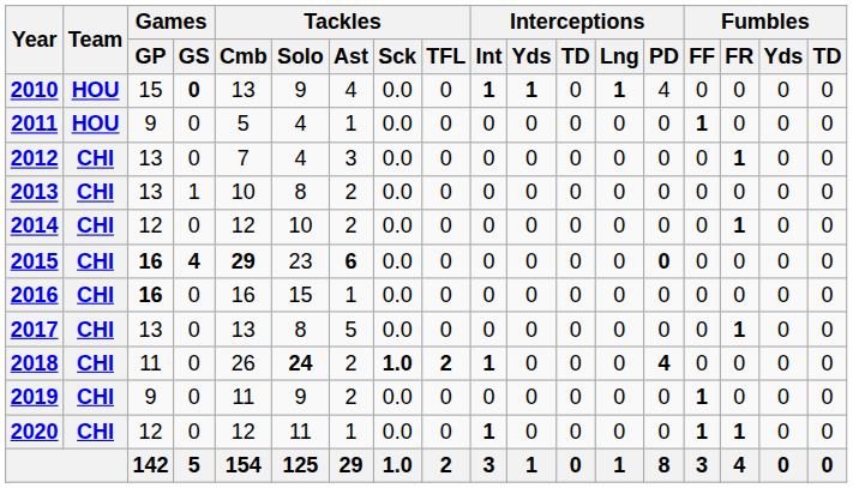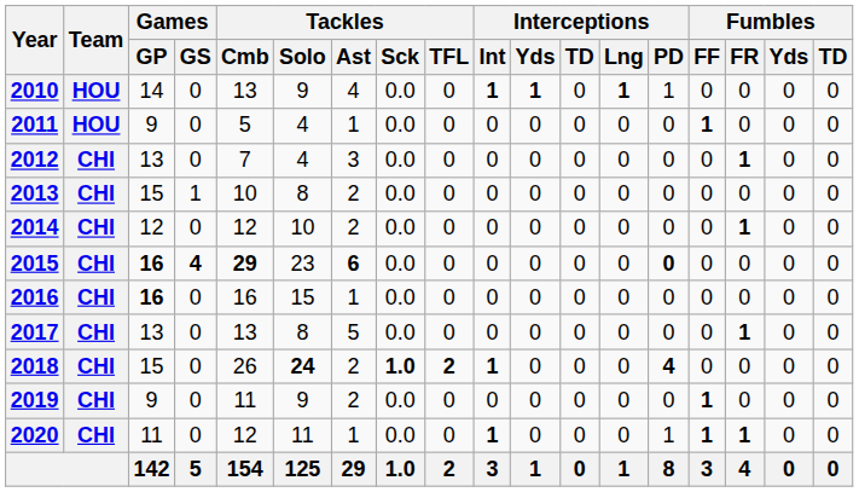 <table class="wikitable" style="text-align:center">
 <tr>
 <th rowspan="2">Year</th>
 <th rowspan="2">Team</th>
 <th colspan="2">Games</th>
 <th colspan="5">Tackles</th>
 <th colspan="5">Interceptions</th>
 <th colspan="4">Fumbles</th>
 </tr>
 <tr>
 <th>GP</th>
 <th>GS</th>
 <th>Cmb</th>
 <th>Solo</th>
 <th>Ast</th>
 <th>Sck</th>
 <th>TFL</th>
 <th>Int</th>
 <th>Yds</th>
 <th>TD</th>
 <th>Lng</th>
 <th>PD</th>
 <th>FF</th>
 <th>FR</th>
 <th>Yds</th>
 <th>TD</th>
 </tr>
 <tr>
 <th><a href='#'>2010</a></th>
 <th><a href='#'>HOU</a></th>
-<td>15</td>
-<td><strong>0</strong></td>
+<td>14</td>
+<td>0</td>
 <td>13</td>
 <td>9</td>
 <td>4</td>
 <td>0.0</td>
 <td>0</td>
 <td><strong>1</strong></td>
 <td><strong>1</strong></td>
 <td>0</td>
 <td><strong>1</strong></td>
-<td>4</td>
+<td>1</td>
 <td>0</td>
 <td>0</td>
 <td>0</td>
 <td>0</td>
 </tr>
 <tr>
 <th><a href='#'>2011</a></th>
 <th><a href='#'>HOU</a></th>
 <td>9</td>
 <td>0</td>
 <td>5</td>
 <td>4</td>
 <td>1</td>
 <td>0.0</td>
 <td>0</td>
 <td>0</td>
 <td>0</td>
 <td>0</td>
 <td>0</td>
 <td>0</td>
 <td><strong>1</strong></td>
 <td>0</td>
 <td>0</td>
 <td>0</td>
 </tr>
 <tr>
 <th><a href='#'>2012</a></th>
 <th><a href='#'>CHI</a></th>
 <td>13</td>
 <td>0</td>
 <td>7</td>
 <td>4</td>
 <td>3</td>
 <td>0.0</td>
 <td>0</td>
 <td>0</td>
 <td>0</td>
 <td>0</td>
 <td>0</td>
 <td>0</td>
 <td>0</td>
 <td><strong>1</strong></td>
 <td>0</td>
 <td>0</td>
 </tr>
 <tr>
 <th><a href='#'>2013</a></th>
 <th><a href='#'>CHI</a></th>
-<td>13</td>
+<td>15</td>
 <td>1</td>
 <td>10</td>
 <td>8</td>
 <td>2</td>
 <td>0.0</td>
 <td>0</td>
 <td>0</td>
 <td>0</td>
 <td>0</td>
 <td>0</td>
 <td>0</td>
 <td>0</td>
 <td>0</td>
 <td>0</td>
 <td>0</td>
 </tr>
 <tr>
 <th><a href='#'>2014</a></th>
 <th><a href='#'>CHI</a></th>
 <td>12</td>
 <td>0</td>
 <td>12</td>
 <td>10</td>
 <td>2</td>
 <td>0.0</td>
 <td>0</td>
 <td>0</td>
 <td>0</td>
 <td>0</td>
 <td>0</td>
 <td>0</td>
 <td>0</td>
 <td><strong>1</strong></td>
 <td>0</td>
 <td>0</td>
 </tr>
 <tr>
 <th><a href='#'>2015</a></th>
 <th><a href='#'>CHI</a></th>
 <td><strong>16</strong></td>
 <td><strong>4</strong></td>
 <td><strong>29</strong></td>
 <td>23</td>
 <td><strong>6</strong></td>
 <td>0.0</td>
 <td>0</td>
 <td>0</td>
 <td>0</td>
 <td>0</td>
 <td>0</td>
 <td><strong>0</strong></td>
 <td>0</td>
 <td>0</td>
 <td>0</td>
 <td>0</td>
 </tr>
 <tr>
 <th><a href='#'>2016</a></th>
 <th><a href='#'>CHI</a></th>
 <td><strong>16</strong></td>
 <td>0</td>
 <td>16</td>
 <td>15</td>
 <td>1</td>
 <td>0.0</td>
 <td>0</td>
 <td>0</td>
 <td>0</td>
 <td>0</td>
 <td>0</td>
 <td>0</td>
 <td>0</td>
 <td>0</td>
 <td>0</td>
 <td>0</td>
 </tr>
 <tr>
 <th><a href='#'>2017</a></th>
 <th><a href='#'>CHI</a></th>
 <td>13</td>
 <td>0</td>
 <td>13</td>
 <td>8</td>
 <td>5</td>
 <td>0.0</td>
 <td>0</td>
 <td>0</td>
 <td>0</td>
 <td>0</td>
 <td>0</td>
 <td>0</td>
 <td>0</td>
 <td><strong>1</strong></td>
 <td>0</td>
 <td>0</td>
 </tr>
 <tr>
 <th><a href='#'>2018</a></th>
 <th><a href='#'>CHI</a></th>
-<td>11</td>
+<td>15</td>
 <td>0</td>
 <td>26</td>
 <td><strong>24</strong></td>
 <td>2</td>
 <td><strong>1.0</strong></td>
 <td><strong>2</strong></td>
 <td><strong>1</strong></td>
 <td>0</td>
 <td>0</td>
 <td>0</td>
 <td><strong>4</strong></td>
 <td>0</td>
 <td>0</td>
 <td>0</td>
 <td>0</td>
 </tr>
 <tr>
 <th><a href='#'>2019</a></th>
 <th><a href='#'>CHI</a></th>
 <td>9</td>
 <td>0</td>
 <td>11</td>
 <td>9</td>
 <td>2</td>
 <td>0.0</td>
 <td>0</td>
 <td>0</td>
 <td>0</td>
 <td>0</td>
 <td>0</td>
 <td>0</td>
 <td><strong>1</strong></td>
 <td>0</td>
 <td>0</td>
 <td>0</td>
 </tr>
 <tr>
 <th><a href='#'>2020</a></th>
 <th><a href='#'>CHI</a></th>
-<td>12</td>
+<td>11</td>
 <td>0</td>
 <td>12</td>
 <td>11</td>
 <td>1</td>
 <td>0.0</td>
 <td>0</td>
 <td><strong>1</strong></td>
 <td>0</td>
 <td>0</td>
 <td>0</td>
-<td>0</td>
+<td>1</td>
 <td><strong>1</strong></td>
 <td><strong>1</strong></td>
 <td>0</td>
 <td>0</td>
 </tr>
 <tr>
 <th colspan="2"></th>
 <th>142</th>
 <th>5</th>
 <th>154</th>
 <th>125</th>
 <th>29</th>
 <th>1.0</th>
 <th>2</th>
 <th>3</th>
 <th>1</th>
 <th>0</th>
 <th>1</th>
 <th>8</th>
 <th>3</th>
 <th>4</th>
 <th>0</th>
 <th>0</th>
 </tr>
 </table>
